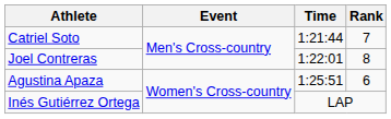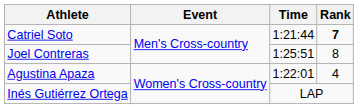 <table class=wikitable style="font-size:90%">
 <tr>
 <th>Athlete</th>
 <th>Event</th>
 <th>Time</th>
 <th>Rank</th>
 </tr>
 <tr>
 <td><a href='#'>Catriel Soto</a></td>
 <td rowspan=2><a href='#'>Men's Cross-country</a></td>
 <td>1:21:44</td>
-<td align=center>7</td>
+<td align=center><strong>7</strong></td>
 </tr>
 <tr>
 <td><a href='#'>Joel Contreras</a></td>
-<td>1:22:01</td>
+<td>1:25:51</td>
 <td align=center>8</td>
 </tr>
 <tr>
 <td><a href='#'>Agustina Apaza</a></td>
 <td rowspan=2><a href='#'>Women's Cross-country</a></td>
-<td>1:25:51</td>
-<td align=center>6</td>
+<td>1:22:01</td>
+<td align=center>4</td>
 </tr>
 <tr>
 <td><a href='#'>Inés Gutiérrez Ortega</a></td>
 <td align=center colspan=2>LAP</td>
 </tr>
 </table>
